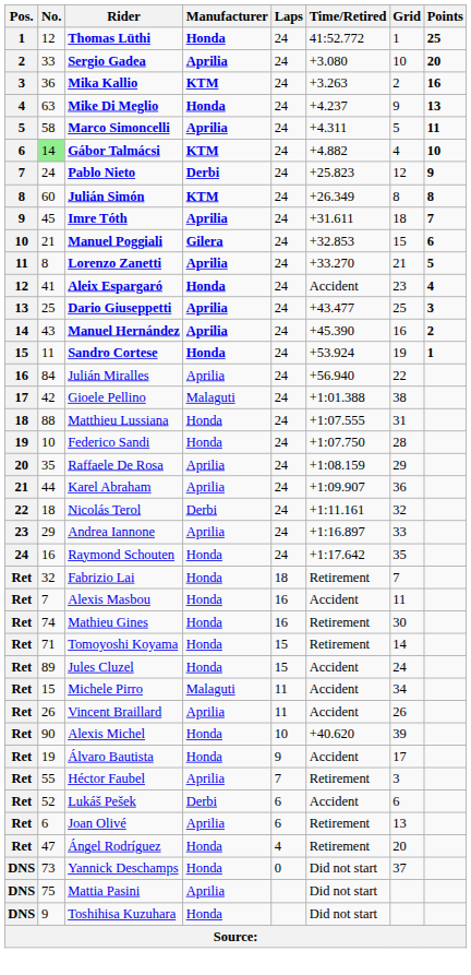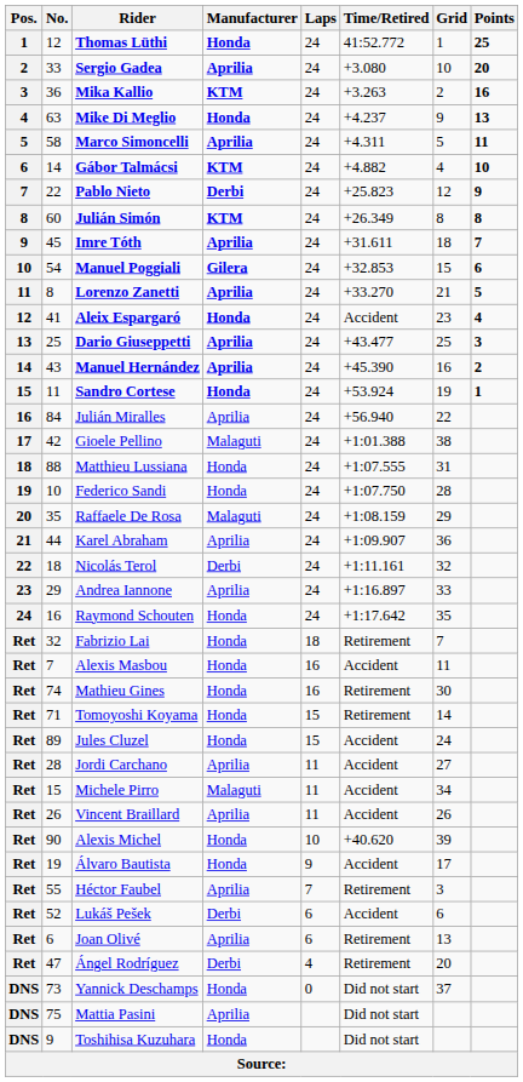 <table class="wikitable" style="font-size: 95%;">
 <tr>
 <th>Pos.</th>
 <th>No.</th>
 <th>Rider</th>
 <th>Manufacturer</th>
 <th>Laps</th>
 <th>Time/Retired</th>
 <th>Grid</th>
 <th>Points</th>
 </tr>
 <tr>
 <th>1</th>
 <td>12</td>
 <td> <strong><a href='#'>Thomas Lüthi</a></strong></td>
 <td><strong><a href='#'>Honda</a></strong></td>
 <td>24</td>
 <td>41:52.772</td>
 <td>1</td>
 <td><strong>25</strong></td>
 </tr>
 <tr>
 <th>2</th>
 <td>33</td>
 <td> <strong><a href='#'>Sergio Gadea</a></strong></td>
 <td><strong><a href='#'>Aprilia</a></strong></td>
 <td>24</td>
 <td>+3.080</td>
 <td>10</td>
 <td><strong>20</strong></td>
 </tr>
 <tr>
 <th>3</th>
 <td>36</td>
 <td> <strong><a href='#'>Mika Kallio</a></strong></td>
 <td><strong><a href='#'>KTM</a></strong></td>
 <td>24</td>
 <td>+3.263</td>
 <td>2</td>
 <td><strong>16</strong></td>
 </tr>
 <tr>
 <th>4</th>
 <td>63</td>
 <td> <strong><a href='#'>Mike Di Meglio</a></strong></td>
 <td><strong><a href='#'>Honda</a></strong></td>
 <td>24</td>
 <td>+4.237</td>
 <td>9</td>
 <td><strong>13</strong></td>
 </tr>
 <tr>
 <th>5</th>
 <td>58</td>
 <td> <strong><a href='#'>Marco Simoncelli</a></strong></td>
 <td><strong><a href='#'>Aprilia</a></strong></td>
 <td>24</td>
 <td>+4.311</td>
 <td>5</td>
 <td><strong>11</strong></td>
 </tr>
 <tr>
 <th>6</th>
-<td style="background: lightgreen;">14</td>
+<td>14</td>
 <td> <strong><a href='#'>Gábor Talmácsi</a></strong></td>
 <td><strong><a href='#'>KTM</a></strong></td>
 <td>24</td>
 <td>+4.882</td>
 <td>4</td>
 <td><strong>10</strong></td>
 </tr>
 <tr>
 <th>7</th>
-<td>24</td>
+<td>22</td>
 <td> <strong><a href='#'>Pablo Nieto</a></strong></td>
 <td><strong><a href='#'>Derbi</a></strong></td>
 <td>24</td>
 <td>+25.823</td>
 <td>12</td>
 <td><strong>9</strong></td>
 </tr>
 <tr>
 <th>8</th>
 <td>60</td>
 <td> <strong><a href='#'>Julián Simón</a></strong></td>
 <td><strong><a href='#'>KTM</a></strong></td>
 <td>24</td>
 <td>+26.349</td>
 <td>8</td>
 <td><strong>8</strong></td>
 </tr>
 <tr>
 <th>9</th>
 <td>45</td>
 <td> <strong><a href='#'>Imre Tóth</a></strong></td>
 <td><strong><a href='#'>Aprilia</a></strong></td>
 <td>24</td>
 <td>+31.611</td>
 <td>18</td>
 <td><strong>7</strong></td>
 </tr>
 <tr>
 <th>10</th>
-<td>21</td>
+<td>54</td>
 <td> <strong><a href='#'>Manuel Poggiali</a></strong></td>
 <td><strong><a href='#'>Gilera</a></strong></td>
 <td>24</td>
 <td>+32.853</td>
 <td>15</td>
 <td><strong>6</strong></td>
 </tr>
 <tr>
 <th>11</th>
 <td>8</td>
 <td> <strong><a href='#'>Lorenzo Zanetti</a></strong></td>
 <td><strong><a href='#'>Aprilia</a></strong></td>
 <td>24</td>
 <td>+33.270</td>
 <td>21</td>
 <td><strong>5</strong></td>
 </tr>
 <tr>
 <th>12</th>
 <td>41</td>
 <td> <strong><a href='#'>Aleix Espargaró</a></strong></td>
 <td><strong><a href='#'>Honda</a></strong></td>
 <td>24</td>
 <td>Accident</td>
 <td>23</td>
 <td><strong>4</strong></td>
 </tr>
 <tr>
 <th>13</th>
 <td>25</td>
 <td> <strong><a href='#'>Dario Giuseppetti</a></strong></td>
 <td><strong><a href='#'>Aprilia</a></strong></td>
 <td>24</td>
 <td>+43.477</td>
 <td>25</td>
 <td><strong>3</strong></td>
 </tr>
 <tr>
 <th>14</th>
 <td>43</td>
 <td> <strong><a href='#'>Manuel Hernández</a></strong></td>
 <td><strong><a href='#'>Aprilia</a></strong></td>
 <td>24</td>
 <td>+45.390</td>
 <td>16</td>
 <td><strong>2</strong></td>
 </tr>
 <tr>
 <th>15</th>
 <td>11</td>
 <td> <strong><a href='#'>Sandro Cortese</a></strong></td>
 <td><strong><a href='#'>Honda</a></strong></td>
 <td>24</td>
 <td>+53.924</td>
 <td>19</td>
 <td><strong>1</strong></td>
 </tr>
 <tr>
 <th>16</th>
 <td>84</td>
 <td> <a href='#'>Julián Miralles</a></td>
 <td><a href='#'>Aprilia</a></td>
 <td>24</td>
 <td>+56.940</td>
 <td>22</td>
 <td></td>
 </tr>
 <tr>
 <th>17</th>
 <td>42</td>
 <td> <a href='#'>Gioele Pellino</a></td>
 <td><a href='#'>Malaguti</a></td>
 <td>24</td>
 <td>+1:01.388</td>
 <td>38</td>
 <td></td>
 </tr>
 <tr>
 <th>18</th>
 <td>88</td>
 <td> <a href='#'>Matthieu Lussiana</a></td>
 <td><a href='#'>Honda</a></td>
 <td>24</td>
 <td>+1:07.555</td>
 <td>31</td>
 <td></td>
 </tr>
 <tr>
 <th>19</th>
 <td>10</td>
 <td> <a href='#'>Federico Sandi</a></td>
 <td><a href='#'>Honda</a></td>
 <td>24</td>
 <td>+1:07.750</td>
 <td>28</td>
 <td></td>
 </tr>
 <tr>
 <th>20</th>
 <td>35</td>
 <td> <a href='#'>Raffaele De Rosa</a></td>
-<td><a href='#'>Aprilia</a></td>
+<td><a href='#'>Malaguti</a></td>
 <td>24</td>
 <td>+1:08.159</td>
 <td>29</td>
 <td></td>
 </tr>
 <tr>
 <th>21</th>
 <td>44</td>
 <td> <a href='#'>Karel Abraham</a></td>
 <td><a href='#'>Aprilia</a></td>
 <td>24</td>
 <td>+1:09.907</td>
 <td>36</td>
 <td></td>
 </tr>
 <tr>
 <th>22</th>
 <td>18</td>
 <td> <a href='#'>Nicolás Terol</a></td>
 <td><a href='#'>Derbi</a></td>
 <td>24</td>
 <td>+1:11.161</td>
 <td>32</td>
 <td></td>
 </tr>
 <tr>
 <th>23</th>
 <td>29</td>
 <td> <a href='#'>Andrea Iannone</a></td>
 <td><a href='#'>Aprilia</a></td>
 <td>24</td>
 <td>+1:16.897</td>
 <td>33</td>
 <td></td>
 </tr>
 <tr>
 <th>24</th>
 <td>16</td>
 <td> <a href='#'>Raymond Schouten</a></td>
 <td><a href='#'>Honda</a></td>
 <td>24</td>
 <td>+1:17.642</td>
 <td>35</td>
 <td></td>
 </tr>
 <tr>
 <th>Ret</th>
 <td>32</td>
 <td> <a href='#'>Fabrizio Lai</a></td>
 <td><a href='#'>Honda</a></td>
 <td>18</td>
 <td>Retirement</td>
 <td>7</td>
 <td></td>
 </tr>
 <tr>
 <th>Ret</th>
 <td>7</td>
 <td> <a href='#'>Alexis Masbou</a></td>
 <td><a href='#'>Honda</a></td>
 <td>16</td>
 <td>Accident</td>
 <td>11</td>
 <td></td>
 </tr>
 <tr>
 <th>Ret</th>
 <td>74</td>
 <td> <a href='#'>Mathieu Gines</a></td>
 <td><a href='#'>Honda</a></td>
 <td>16</td>
 <td>Retirement</td>
 <td>30</td>
 <td></td>
 </tr>
 <tr>
 <th>Ret</th>
 <td>71</td>
 <td> <a href='#'>Tomoyoshi Koyama</a></td>
 <td><a href='#'>Honda</a></td>
 <td>15</td>
 <td>Retirement</td>
 <td>14</td>
 <td></td>
 </tr>
 <tr>
 <th>Ret</th>
 <td>89</td>
 <td> <a href='#'>Jules Cluzel</a></td>
 <td><a href='#'>Honda</a></td>
 <td>15</td>
 <td>Accident</td>
 <td>24</td>
 <td></td>
 </tr>
 <tr>
 <th>Ret</th>
+<td>28</td>
+<td> <a href='#'>Jordi Carchano</a></td>
+<td><a href='#'>Aprilia</a></td>
+<td>11</td>
+<td>Accident</td>
+<td>27</td>
+<td></td>
+</tr>
+<tr>
+<th>Ret</th>
 <td>15</td>
 <td> <a href='#'>Michele Pirro</a></td>
 <td><a href='#'>Malaguti</a></td>
 <td>11</td>
 <td>Accident</td>
 <td>34</td>
 <td></td>
 </tr>
 <tr>
 <th>Ret</th>
 <td>26</td>
 <td> <a href='#'>Vincent Braillard</a></td>
 <td><a href='#'>Aprilia</a></td>
 <td>11</td>
 <td>Accident</td>
 <td>26</td>
 <td></td>
 </tr>
 <tr>
 <th>Ret</th>
 <td>90</td>
 <td> <a href='#'>Alexis Michel</a></td>
 <td><a href='#'>Honda</a></td>
 <td>10</td>
 <td>+40.620</td>
 <td>39</td>
 <td></td>
 </tr>
 <tr>
 <th>Ret</th>
 <td>19</td>
 <td> <a href='#'>Álvaro Bautista</a></td>
 <td><a href='#'>Honda</a></td>
 <td>9</td>
 <td>Accident</td>
 <td>17</td>
 <td></td>
 </tr>
 <tr>
 <th>Ret</th>
 <td>55</td>
 <td> <a href='#'>Héctor Faubel</a></td>
 <td><a href='#'>Aprilia</a></td>
 <td>7</td>
 <td>Retirement</td>
 <td>3</td>
 <td></td>
 </tr>
 <tr>
 <th>Ret</th>
 <td>52</td>
 <td> <a href='#'>Lukáš Pešek</a></td>
 <td><a href='#'>Derbi</a></td>
 <td>6</td>
 <td>Accident</td>
 <td>6</td>
 <td></td>
 </tr>
 <tr>
 <th>Ret</th>
 <td>6</td>
 <td> <a href='#'>Joan Olivé</a></td>
 <td><a href='#'>Aprilia</a></td>
 <td>6</td>
 <td>Retirement</td>
 <td>13</td>
 <td></td>
 </tr>
 <tr>
 <th>Ret</th>
 <td>47</td>
 <td> <a href='#'>Ángel Rodríguez</a></td>
-<td><a href='#'>Honda</a></td>
+<td><a href='#'>Derbi</a></td>
 <td>4</td>
 <td>Retirement</td>
 <td>20</td>
 <td></td>
 </tr>
 <tr>
 <th>DNS</th>
 <td>73</td>
 <td> <a href='#'>Yannick Deschamps</a></td>
 <td><a href='#'>Honda</a></td>
 <td>0</td>
 <td>Did not start</td>
 <td>37</td>
 <td></td>
 </tr>
 <tr>
 <th>DNS</th>
 <td>75</td>
 <td> <a href='#'>Mattia Pasini</a></td>
 <td><a href='#'>Aprilia</a></td>
 <td></td>
 <td>Did not start</td>
 <td></td>
 <td></td>
 </tr>
 <tr>
 <th>DNS</th>
 <td>9</td>
 <td> <a href='#'>Toshihisa Kuzuhara</a></td>
 <td><a href='#'>Honda</a></td>
 <td></td>
 <td>Did not start</td>
 <td></td>
 <td></td>
 </tr>
 <tr>
 <th colspan=8>Source: </th>
 </tr>
 </table>
